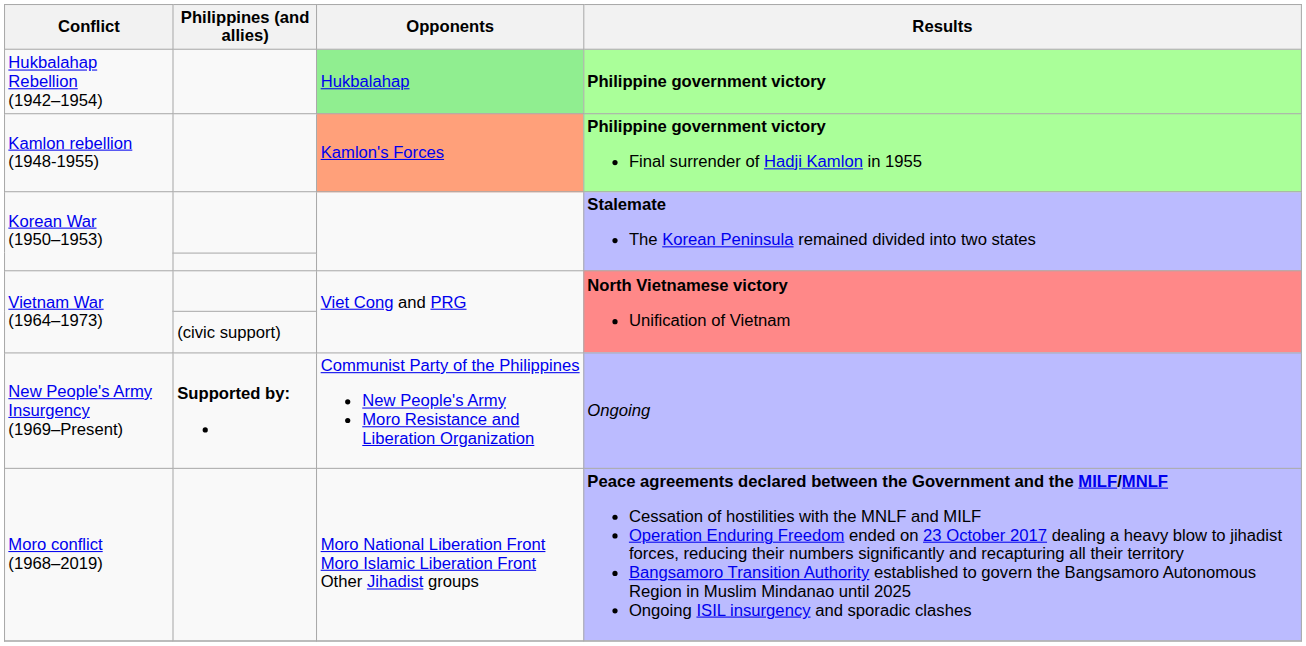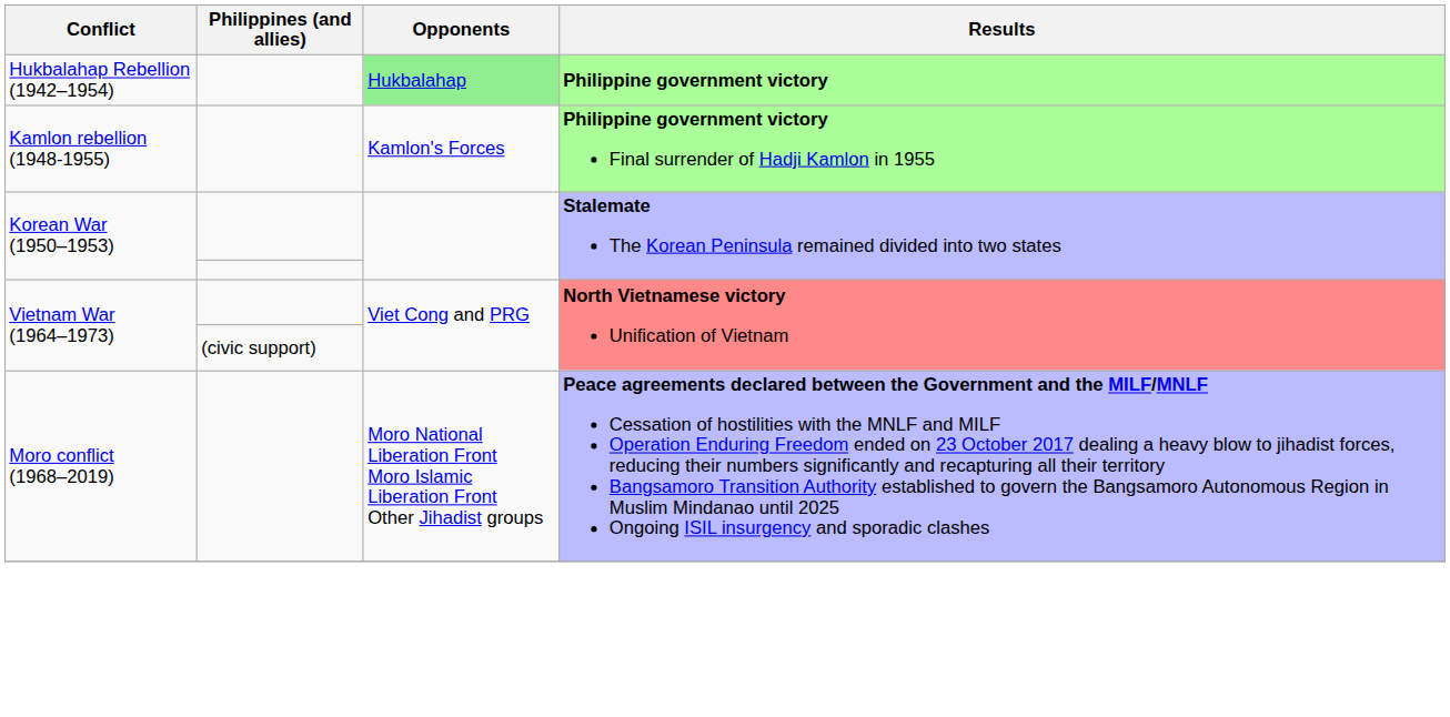 <table class="wikitable">
 <tr>
 <th scope="col">Conflict</th>
 <th scope="col">Philippines (and allies)</th>
 <th scope="col">Opponents</th>
 <th scope="col">Results</th>
 </tr>
 <tr>
 <td><a href='#'>Hukbalahap Rebellion</a><br>(1942–1954)</td>
 <td></td>
 <td style="background: lightgreen;"> <a href='#'>Hukbalahap</a></td>
 <td style="Background:#AF9"><strong>Philippine government victory</strong></td>
 </tr>
 <tr>
 <td><a href='#'>Kamlon rebellion</a>  (1948-1955)</td>
 <td></td>
-<td style="background: lightsalmon;"><a href='#'>Kamlon's Forces</a></td>
+<td><a href='#'>Kamlon's Forces</a></td>
 <td style="Background:#AF9"><strong>Philippine government victory</strong><br><ul><li>Final surrender of <a href='#'>Hadji Kamlon</a> in 1955</li></ul></td>
 </tr>
 <tr>
 <td rowspan=2><a href='#'>Korean War</a><br>(1950–1953)</td>
 <td><br></td>
 <td rowspan=2><br><br></td>
 <td rowspan=2 style="Background:#BBF"><strong>Stalemate</strong><br><ul><li>The <a href='#'>Korean Peninsula</a> remained divided into two states</li></ul></td>
 </tr>
 <tr>
 <td></td>
 </tr>
 <tr>
 <td rowspan=2><a href='#'>Vietnam War</a><br>(1964–1973)</td>
 <td><br></td>
 <td rowspan=2><br> <a href='#'>Viet Cong</a> and <a href='#'>PRG</a><br><br><br></td>
 <td rowspan=2 style="Background:#F88"><strong>North Vietnamese victory</strong><br><ul><li>Unification of Vietnam</li></ul></td>
 </tr>
 <tr>
 <td>(civic support)</td>
 </tr>
 <tr>
-<td><a href='#'>New People's Army Insurgency</a><br>(1969–Present)</td>
-<td><br><strong>Supported by:</strong><ul><li></li></ul></td>
-<td> <a href='#'>Communist Party of the Philippines</a><br><ul><li> <a href='#'>New People's Army</a></li><li> <a href='#'>Moro Resistance and Liberation Organization</a></li></ul></td>
-<td style="Background:#BBF"><em>Ongoing</em></td>
-</tr>
-<tr>
 <td><a href='#'>Moro conflict</a><br>(1968–2019)</td>
 <td></td>
 <td><br> <a href='#'>Moro National Liberation Front</a><br> <a href='#'>Moro Islamic Liberation Front</a> <br> Other <a href='#'>Jihadist</a> groups </td>
 <td style="Background:#BBF"><strong>Peace agreements declared between the Government and the <a href='#'>MILF</a>/<a href='#'>MNLF</a></strong><br><ul><li>Cessation of hostilities with the MNLF and MILF</li><li><a href='#'>Operation Enduring Freedom</a> ended on <a href='#'>23 October 2017</a> dealing a heavy blow to jihadist forces, reducing their numbers significantly and recapturing all their territory</li><li><a href='#'>Bangsamoro Transition Authority</a> established to govern the Bangsamoro Autonomous Region in Muslim Mindanao until 2025</li><li>Ongoing <a href='#'>ISIL insurgency</a> and sporadic clashes</li></ul></td>
 </tr>
 <tr>
 </tr>
 </table>
